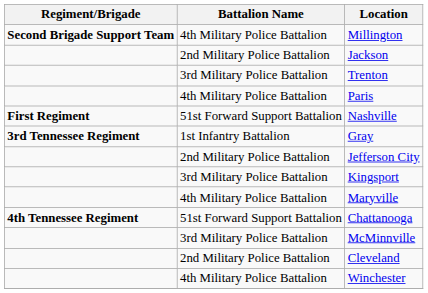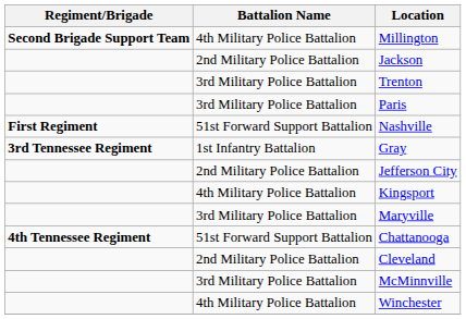 <table class="wikitable">
 <tr>
 <th>Regiment/Brigade</th>
 <th>Battalion Name</th>
 <th>Location</th>
 </tr>
 <tr>
 <td><strong>Second Brigade Support Team</strong></td>
 <td>4th Military Police Battalion</td>
 <td><a href='#'>Millington</a></td>
 </tr>
 <tr>
 <td></td>
 <td>2nd Military Police Battalion</td>
 <td><a href='#'>Jackson</a></td>
 </tr>
 <tr>
 <td></td>
 <td>3rd Military Police Battalion</td>
 <td><a href='#'>Trenton</a></td>
 </tr>
 <tr>
 <td></td>
-<td>4th Military Police Battalion</td>
+<td>3rd Military Police Battalion</td>
 <td><a href='#'>Paris</a></td>
 </tr>
 <tr>
 <td><strong>First Regiment</strong></td>
 <td>51st Forward Support Battalion</td>
 <td><a href='#'>Nashville</a></td>
 </tr>
 <tr>
 <td><strong>3rd Tennessee Regiment</strong></td>
 <td>1st Infantry Battalion</td>
 <td><a href='#'>Gray</a></td>
 </tr>
 <tr>
 <td></td>
 <td>2nd Military Police Battalion</td>
 <td><a href='#'>Jefferson City</a></td>
 </tr>
 <tr>
 <td></td>
-<td>3rd Military Police Battalion</td>
+<td>4th Military Police Battalion</td>
 <td><a href='#'>Kingsport</a></td>
 </tr>
 <tr>
 <td></td>
-<td>4th Military Police Battalion</td>
+<td>3rd Military Police Battalion</td>
 <td><a href='#'>Maryville</a></td>
 </tr>
 <tr>
 <td><strong>4th Tennessee Regiment</strong></td>
 <td>51st Forward Support Battalion</td>
 <td><a href='#'>Chattanooga</a></td>
 </tr>
 <tr>
 <td></td>
-<td>3rd Military Police Battalion</td>
-<td><a href='#'>McMinnville</a></td>
+<td>2nd Military Police Battalion</td>
+<td><a href='#'>Cleveland</a></td>
 </tr>
 <tr>
 <td></td>
-<td>2nd Military Police Battalion</td>
-<td><a href='#'>Cleveland</a></td>
+<td>3rd Military Police Battalion</td>
+<td><a href='#'>McMinnville</a></td>
 </tr>
 <tr>
 <td></td>
 <td>4th Military Police Battalion</td>
 <td><a href='#'>Winchester</a></td>
 </tr>
 <tr>
 </tr>
 </table>
